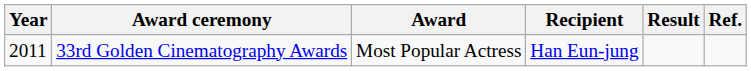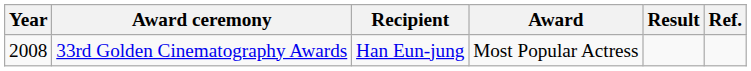 <table class="wikitable">
 <tr>
 <th>Year</th>
 <th>Award ceremony</th>
+<th>Recipient</th>
 <th>Award</th>
-<th>Recipient</th>
 <th>Result</th>
 <th>Ref.</th>
 </tr>
 <tr>
-<td>2011</td>
+<td>2008</td>
 <td><a href='#'>33rd Golden Cinematography Awards</a></td>
+<td><a href='#'>Han Eun-jung</a></td>
 <td>Most Popular Actress</td>
-<td><a href='#'>Han Eun-jung</a></td>
 <td></td>
 <td></td>
 </tr>
 </table>
